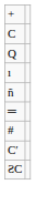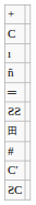 <table class="wikitable">
 <tr>
 <td>+</td>
 <td></td>
 </tr>
 <tr>
 <td>C</td>
-<td></td>
-</tr>
-<tr>
-<td>Q</td>
 <td></td>
 </tr>
 <tr>
 <td><span>ı</span></td>
 <td></td>
 </tr>
 <tr>
 <td><span>ñ</span></td>
 <td></td>
 </tr>
 <tr>
 <td>═</td>
 <td></td>
 </tr>
 <tr>
+<td>ƧƧ</td>
+<td></td>
+</tr>
+<tr>
+<td><small>田</small></td>
+<td></td>
+</tr>
+<tr>
 <td>#</td>
 <td></td>
 </tr>
 <tr>
 <td>C′</td>
 <td></td>
 </tr>
 <tr>
 <td>ƧC</td>
 <td></td>
 </tr>
 </table>
